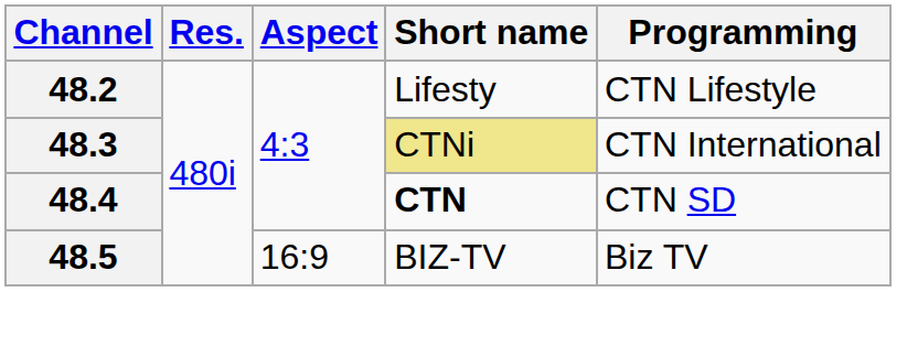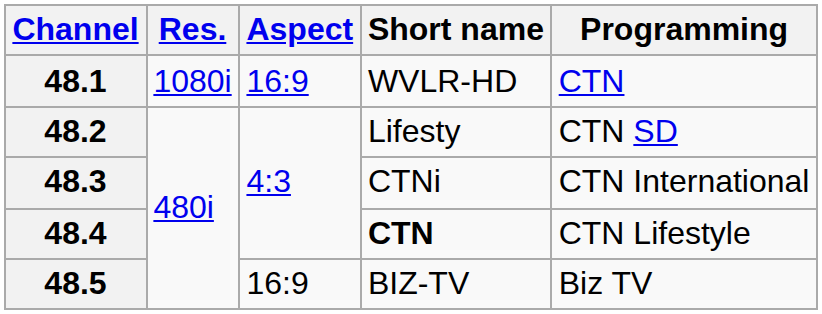 <table class="wikitable">
 <tr>
 <th scope = "col"><a href='#'>Channel</a></th>
 <th scope = "col"><a href='#'>Res.</a></th>
 <th scope = "col"><a href='#'>Aspect</a></th>
 <th scope = "col">Short name</th>
 <th scope = "col">Programming</th>
 </tr>
 <tr>
+<th scope = "row">48.1</th>
+<td><a href='#'>1080i</a></td>
+<td><a href='#'>16:9</a></td>
+<td>WVLR-HD</td>
+<td><a href='#'>CTN</a></td>
+</tr>
+<tr>
 <th scope = "row">48.2</th>
 <td rowspan=4><a href='#'>480i</a></td>
 <td rowspan=3><a href='#'>4:3</a></td>
 <td>Lifesty</td>
-<td>CTN Lifestyle</td>
+<td>CTN <a href='#'>SD</a></td>
 </tr>
 <tr>
 <th scope = "row">48.3</th>
-<td style="background: khaki;">CTNi</td>
+<td>CTNi</td>
 <td>CTN International</td>
 </tr>
 <tr>
 <th scope = "row">48.4</th>
 <td><strong>CTN</strong></td>
-<td>CTN <a href='#'>SD</a></td>
+<td>CTN Lifestyle</td>
 </tr>
 <tr>
 <th scope = "row">48.5</th>
 <td>16:9</td>
 <td>BIZ-TV</td>
 <td>Biz TV</td>
 </tr>
 </table>
